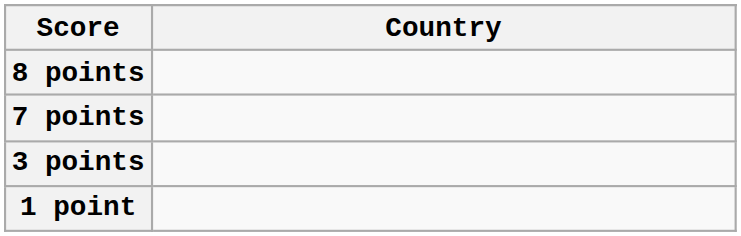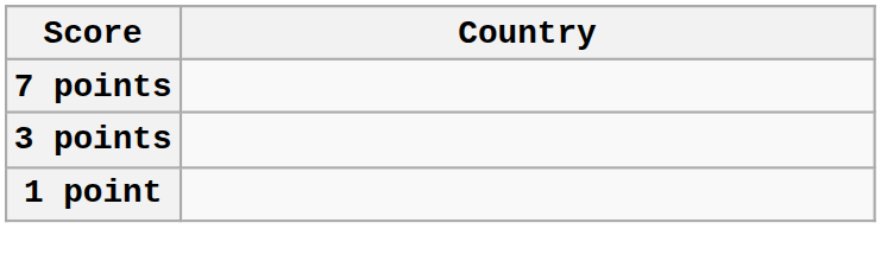 <table class="wikitable">
 <tr>
 </tr>
 <tr>
 <th scope="col" width="20%">Score</th>
 <th scope="col">Country</th>
-</tr>
-<tr>
-<th scope="row">8 points</th>
-<td></td>
 </tr>
 <tr>
 <th scope="row">7 points</th>
 <td></td>
 </tr>
 <tr>
 <th scope="row">3 points</th>
 <td></td>
 </tr>
 <tr>
 <th scope="row">1 point</th>
 <td></td>
 </tr>
 </table>
